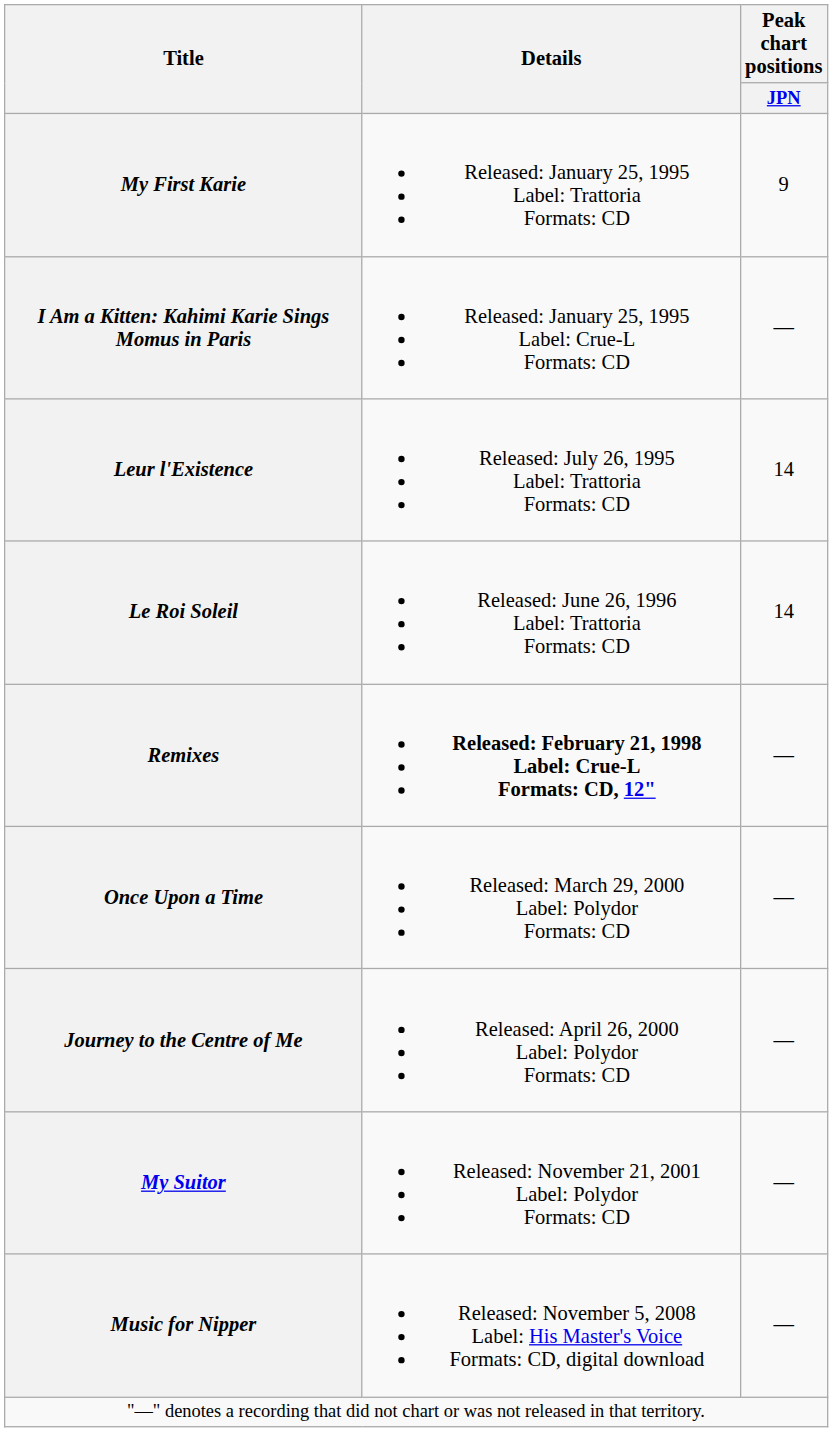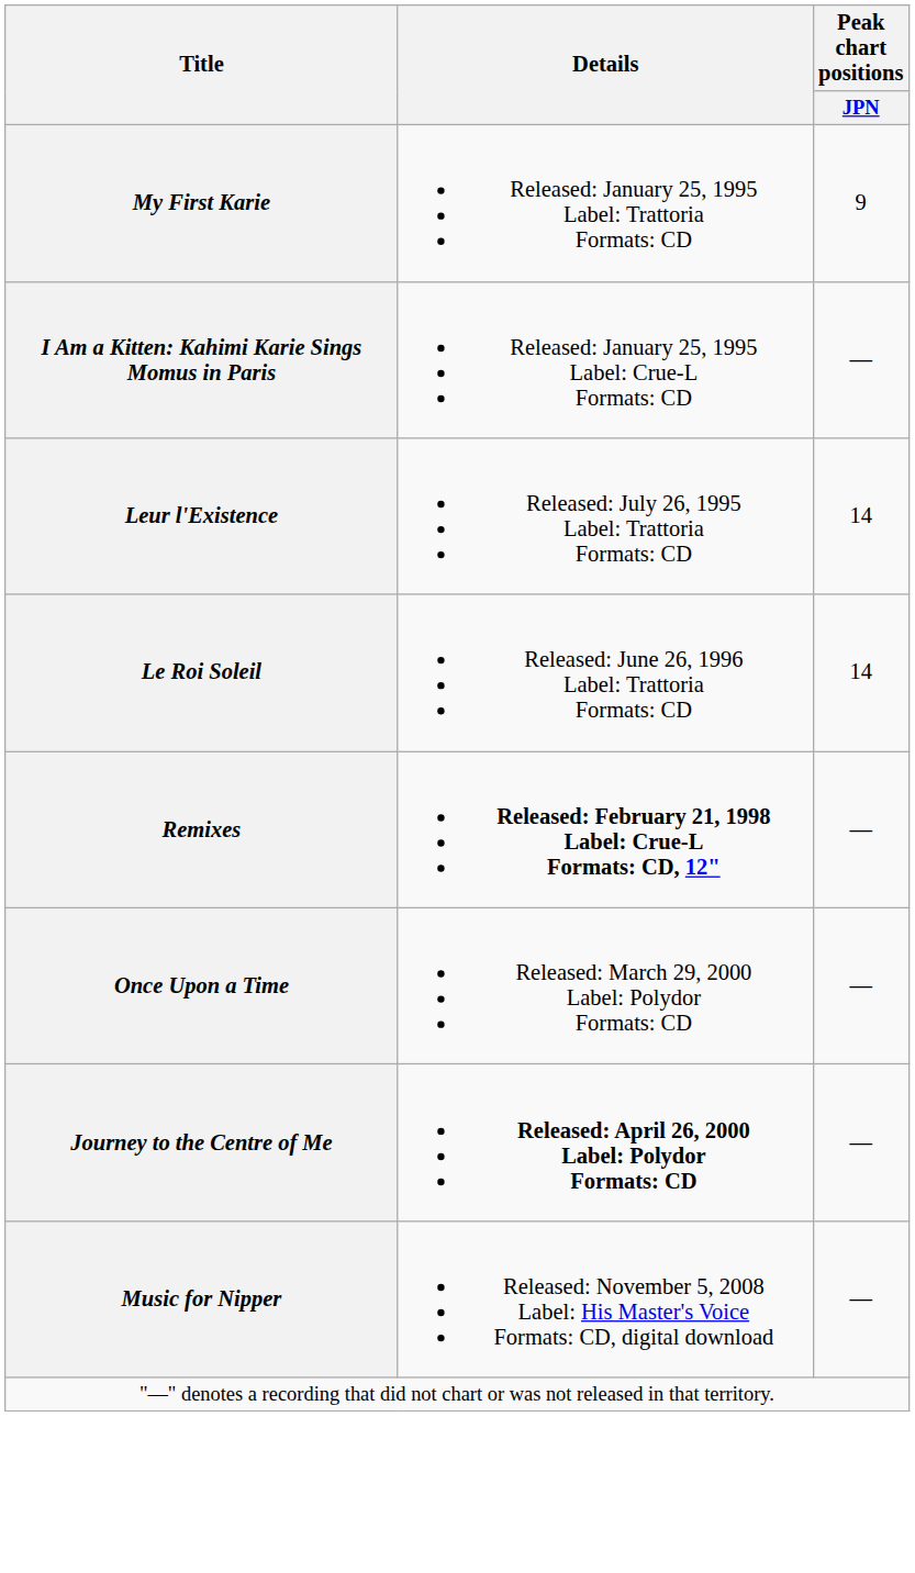 <table class="wikitable plainrowheaders" style="text-align:center;">
 <tr>
 <th scope="col" rowspan="2" style="width:17em;">Title</th>
 <th scope="col" rowspan="2" style="width:18em;">Details</th>
 <th scope="col" colspan="1">Peak chart positions</th>
 </tr>
 <tr>
 <th scope="col" style="width:2.5em;font-size:90%;"><a href='#'>JPN</a><br></th>
 </tr>
 <tr>
 <th scope="row"><em>My First Karie</em></th>
 <td><br><ul><li>Released: January 25, 1995</li><li>Label: Trattoria</li><li>Formats: CD</li></ul></td>
 <td>9</td>
 </tr>
 <tr>
 <th scope="row"><em>I Am a Kitten: Kahimi Karie Sings Momus in Paris</em></th>
 <td><br><ul><li>Released: January 25, 1995</li><li>Label: Crue-L</li><li>Formats: CD</li></ul></td>
 <td>—</td>
 </tr>
 <tr>
 <th scope="row"><em>Leur l'Existence</em></th>
 <td><br><ul><li>Released: July 26, 1995</li><li>Label: Trattoria</li><li>Formats: CD</li></ul></td>
 <td>14</td>
 </tr>
 <tr>
 <th scope="row"><em>Le Roi Soleil</em></th>
 <td><br><ul><li>Released: June 26, 1996</li><li>Label: Trattoria</li><li>Formats: CD</li></ul></td>
 <td>14</td>
 </tr>
 <tr>
 <th scope="row"><em>Remixes</em></th>
 <td><strong><br><ul><li>Released: February 21, 1998</li><li>Label: Crue-L</li><li>Formats: CD, <a href='#'>12"</a></li></ul></strong></td>
 <td>—</td>
 </tr>
 <tr>
 <th scope="row"><em>Once Upon a Time</em></th>
 <td><br><ul><li>Released: March 29, 2000</li><li>Label: Polydor</li><li>Formats: CD</li></ul></td>
 <td>—</td>
 </tr>
 <tr>
 <th scope="row"><em>Journey to the Centre of Me</em></th>
-<td><br><ul><li>Released: April 26, 2000</li><li>Label: Polydor</li><li>Formats: CD</li></ul></td>
-<td>—</td>
-</tr>
-<tr>
-<th scope="row"><em><a href='#'>My Suitor</a></em></th>
-<td><br><ul><li>Released: November 21, 2001</li><li>Label: Polydor</li><li>Formats: CD</li></ul></td>
+<td><strong><br><ul><li>Released: April 26, 2000</li><li>Label: Polydor</li><li>Formats: CD</li></ul></strong></td>
 <td>—</td>
 </tr>
 <tr>
 <th scope="row"><em>Music for Nipper</em></th>
 <td><br><ul><li>Released: November 5, 2008</li><li>Label: <a href='#'>His Master's Voice</a></li><li>Formats: CD, digital download</li></ul></td>
 <td>—</td>
 </tr>
 <tr>
 <td colspan="3" style="font-size:90%">"—" denotes a recording that did not chart or was not released in that territory.</td>
 </tr>
 </table>
